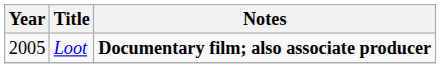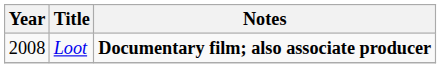 <table class="wikitable">
 <tr>
 <th>Year</th>
 <th>Title</th>
 <th>Notes</th>
 </tr>
 <tr>
-<td>2005</td>
+<td>2008</td>
 <td><em><a href='#'>Loot</a></em></td>
 <td><strong>Documentary film; also associate producer</strong></td>
 </tr>
 <tr>
 </tr>
 </table>
